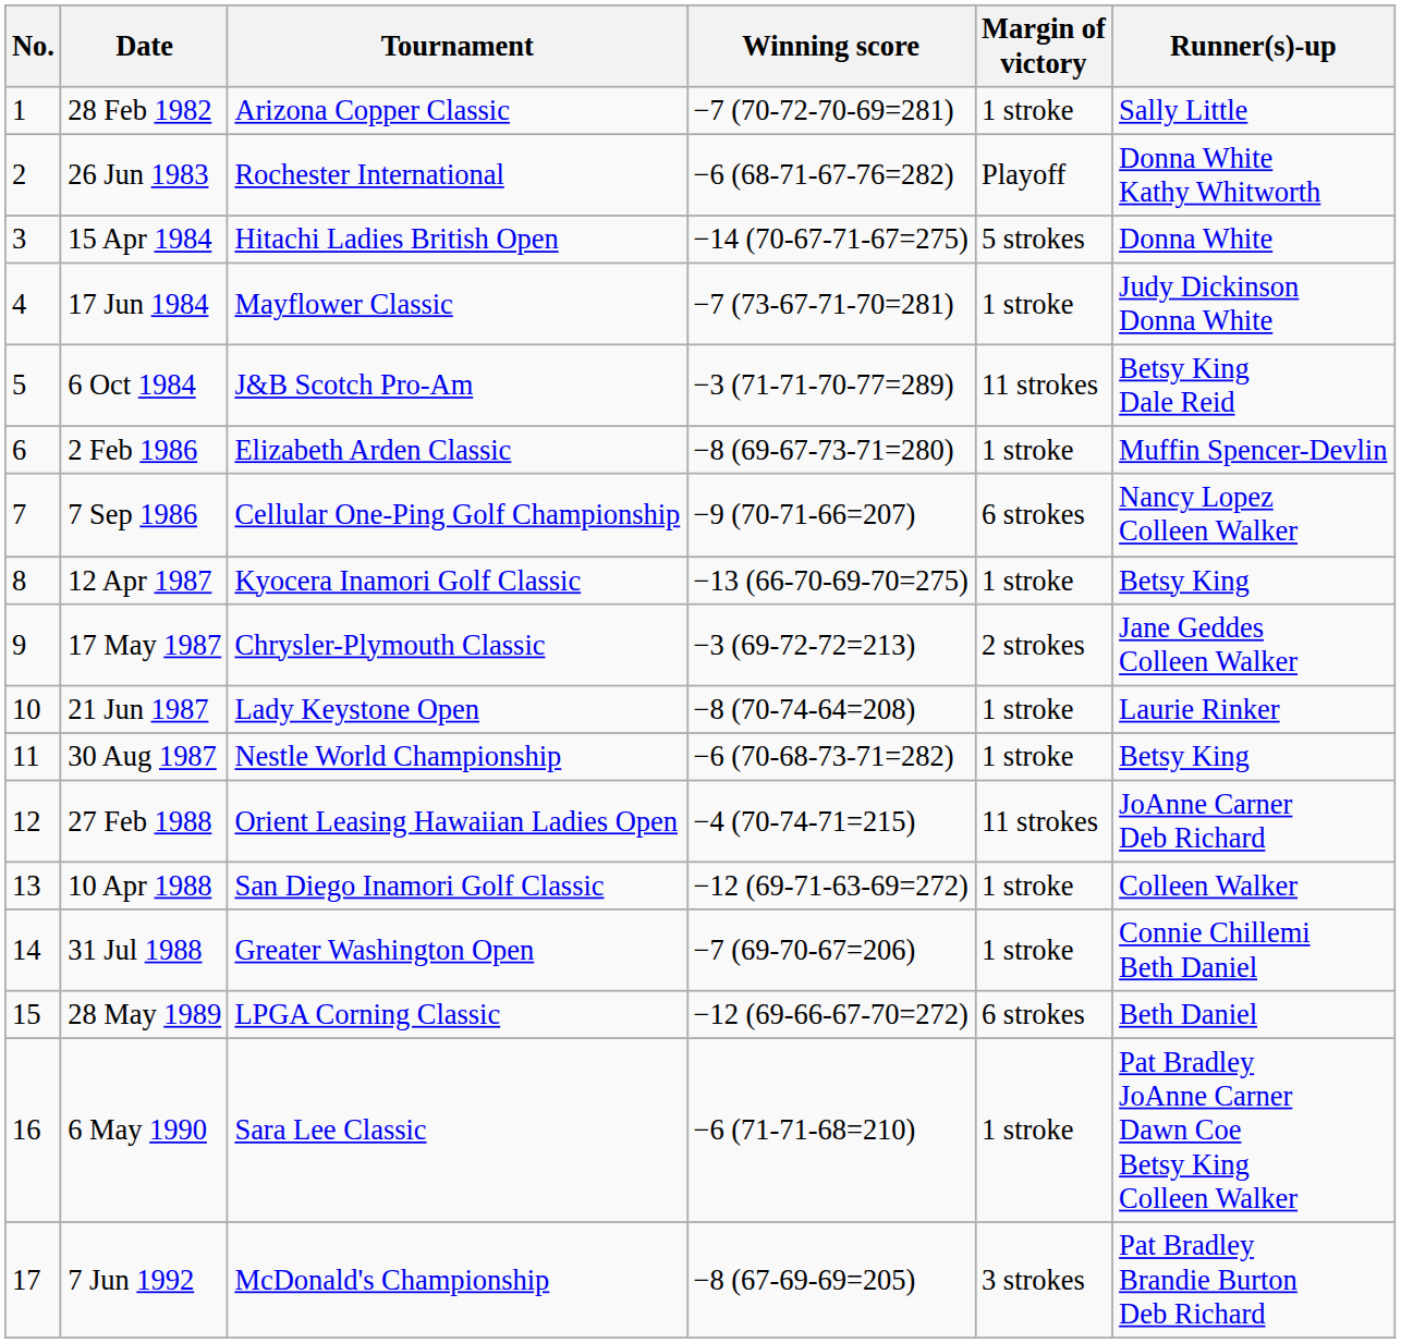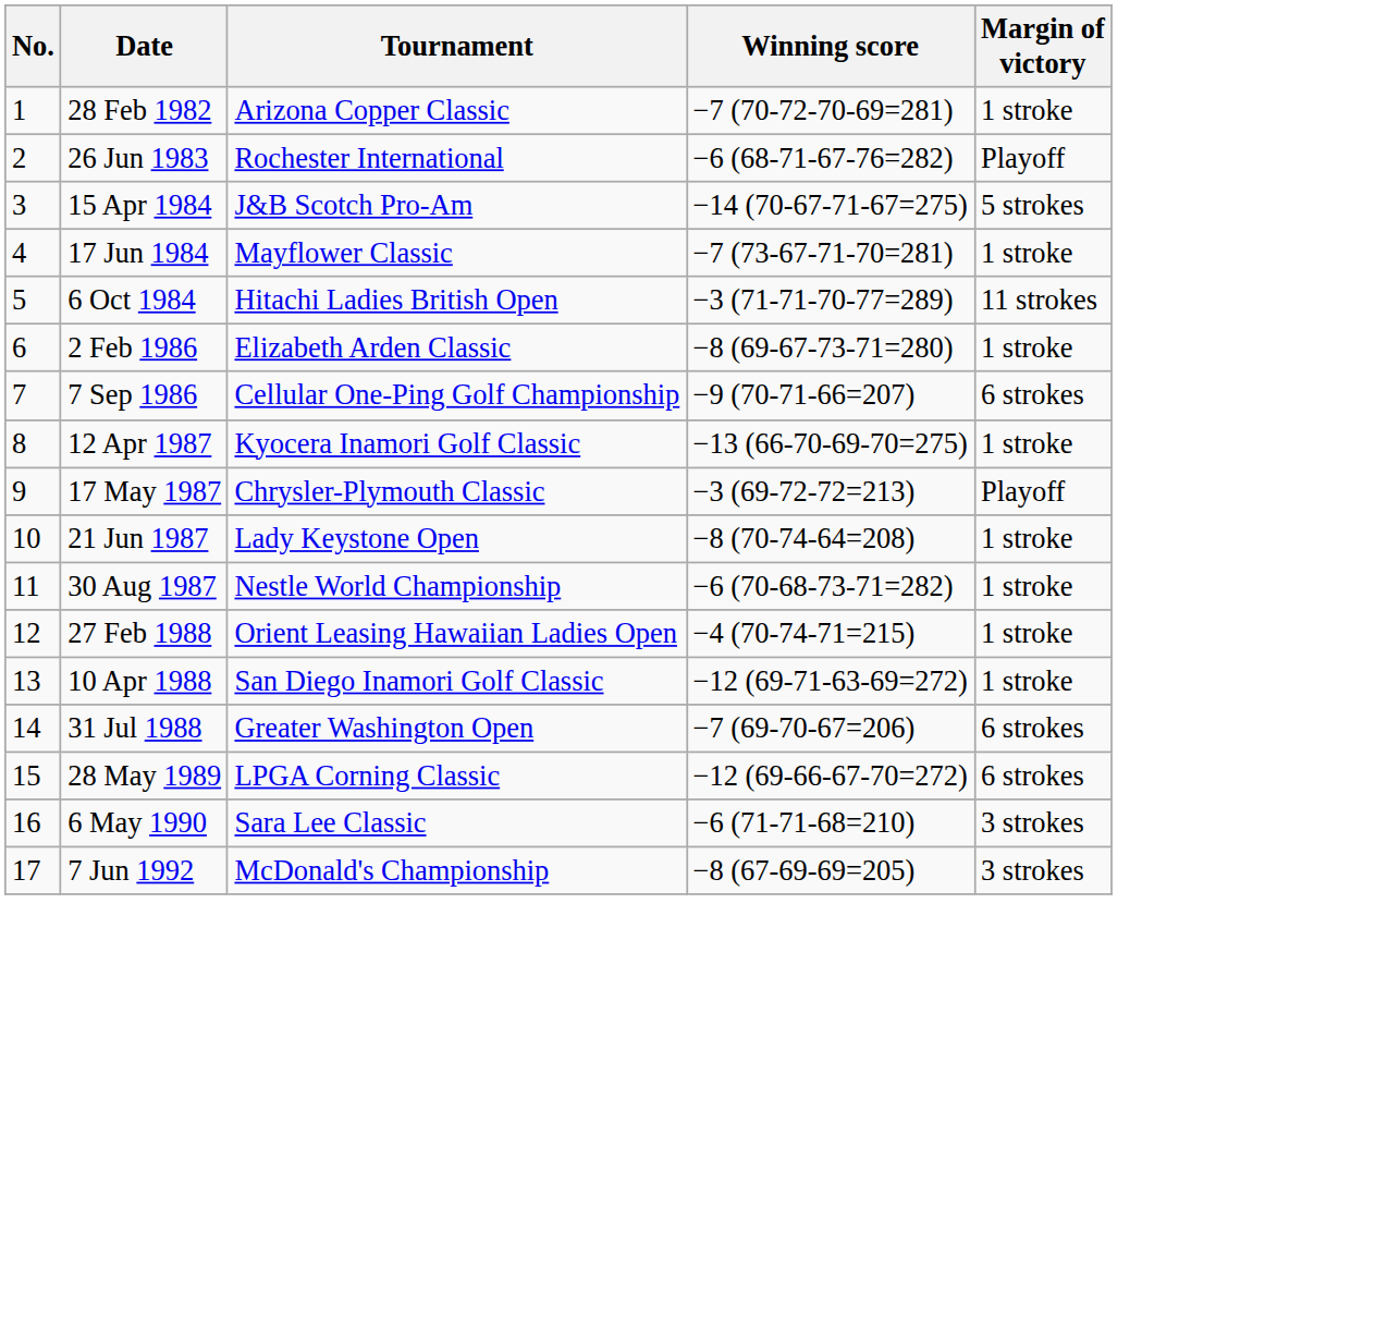 <table class="wikitable" style="font-size:95%;">
 <tr>
 <th>No.</th>
 <th>Date</th>
 <th>Tournament</th>
 <th>Winning score</th>
 <th>Margin of<br>victory</th>
-<th>Runner(s)-up</th>
 </tr>
 <tr>
 <td>1</td>
 <td>28 Feb <a href='#'>1982</a></td>
 <td><a href='#'>Arizona Copper Classic</a></td>
 <td>−7 (70-72-70-69=281)</td>
 <td>1 stroke</td>
-<td> <a href='#'>Sally Little</a></td>
 </tr>
 <tr>
 <td>2</td>
 <td>26 Jun <a href='#'>1983</a></td>
 <td><a href='#'>Rochester International</a></td>
 <td>−6 (68-71-67-76=282)</td>
 <td>Playoff</td>
-<td> <a href='#'>Donna White</a><br> <a href='#'>Kathy Whitworth</a></td>
 </tr>
 <tr>
 <td>3</td>
 <td>15 Apr <a href='#'>1984</a></td>
-<td><a href='#'>Hitachi Ladies British Open</a></td>
+<td><a href='#'>J&B Scotch Pro-Am</a></td>
 <td>−14 (70-67-71-67=275)</td>
 <td>5 strokes</td>
-<td> <a href='#'>Donna White</a></td>
 </tr>
 <tr>
 <td>4</td>
 <td>17 Jun <a href='#'>1984</a></td>
 <td><a href='#'>Mayflower Classic</a></td>
 <td>−7 (73-67-71-70=281)</td>
 <td>1 stroke</td>
-<td> <a href='#'>Judy Dickinson</a><br> <a href='#'>Donna White</a></td>
 </tr>
 <tr>
 <td>5</td>
 <td>6 Oct <a href='#'>1984</a></td>
-<td><a href='#'>J&B Scotch Pro-Am</a></td>
+<td><a href='#'>Hitachi Ladies British Open</a></td>
 <td>−3 (71-71-70-77=289)</td>
 <td>11 strokes</td>
-<td> <a href='#'>Betsy King</a><br> <a href='#'>Dale Reid</a></td>
 </tr>
 <tr>
 <td>6</td>
 <td>2 Feb <a href='#'>1986</a></td>
 <td><a href='#'>Elizabeth Arden Classic</a></td>
 <td>−8 (69-67-73-71=280)</td>
 <td>1 stroke</td>
-<td> <a href='#'>Muffin Spencer-Devlin</a></td>
 </tr>
 <tr>
 <td>7</td>
 <td>7 Sep <a href='#'>1986</a></td>
 <td><a href='#'>Cellular One-Ping Golf Championship</a></td>
 <td>−9 (70-71-66=207)</td>
 <td>6 strokes</td>
-<td> <a href='#'>Nancy Lopez</a><br> <a href='#'>Colleen Walker</a></td>
 </tr>
 <tr>
 <td>8</td>
 <td>12 Apr <a href='#'>1987</a></td>
 <td><a href='#'>Kyocera Inamori Golf Classic</a></td>
 <td>−13 (66-70-69-70=275)</td>
 <td>1 stroke</td>
-<td> <a href='#'>Betsy King</a></td>
 </tr>
 <tr>
 <td>9</td>
 <td>17 May <a href='#'>1987</a></td>
 <td><a href='#'>Chrysler-Plymouth Classic</a></td>
 <td>−3 (69-72-72=213)</td>
-<td>2 strokes</td>
-<td> <a href='#'>Jane Geddes</a><br> <a href='#'>Colleen Walker</a></td>
+<td>Playoff</td>
 </tr>
 <tr>
 <td>10</td>
 <td>21 Jun <a href='#'>1987</a></td>
 <td><a href='#'>Lady Keystone Open</a></td>
 <td>−8 (70-74-64=208)</td>
 <td>1 stroke</td>
-<td> <a href='#'>Laurie Rinker</a></td>
 </tr>
 <tr>
 <td>11</td>
 <td>30 Aug <a href='#'>1987</a></td>
 <td><a href='#'>Nestle World Championship</a></td>
 <td>−6 (70-68-73-71=282)</td>
 <td>1 stroke</td>
-<td> <a href='#'>Betsy King</a></td>
 </tr>
 <tr>
 <td>12</td>
 <td>27 Feb <a href='#'>1988</a></td>
 <td><a href='#'>Orient Leasing Hawaiian Ladies Open</a></td>
 <td>−4 (70-74-71=215)</td>
-<td>11 strokes</td>
-<td> <a href='#'>JoAnne Carner</a><br> <a href='#'>Deb Richard</a></td>
+<td>1 stroke</td>
 </tr>
 <tr>
 <td>13</td>
 <td>10 Apr <a href='#'>1988</a></td>
 <td><a href='#'>San Diego Inamori Golf Classic</a></td>
 <td>−12 (69-71-63-69=272)</td>
 <td>1 stroke</td>
-<td> <a href='#'>Colleen Walker</a></td>
 </tr>
 <tr>
 <td>14</td>
 <td>31 Jul <a href='#'>1988</a></td>
 <td><a href='#'>Greater Washington Open</a></td>
 <td>−7 (69-70-67=206)</td>
-<td>1 stroke</td>
-<td> <a href='#'>Connie Chillemi</a><br> <a href='#'>Beth Daniel</a></td>
+<td>6 strokes</td>
 </tr>
 <tr>
 <td>15</td>
 <td>28 May <a href='#'>1989</a></td>
 <td><a href='#'>LPGA Corning Classic</a></td>
 <td>−12 (69-66-67-70=272)</td>
 <td>6 strokes</td>
-<td> <a href='#'>Beth Daniel</a></td>
 </tr>
 <tr>
 <td>16</td>
 <td>6 May <a href='#'>1990</a></td>
 <td><a href='#'>Sara Lee Classic</a></td>
 <td>−6 (71-71-68=210)</td>
-<td>1 stroke</td>
-<td> <a href='#'>Pat Bradley</a><br> <a href='#'>JoAnne Carner</a><br> <a href='#'>Dawn Coe</a><br> <a href='#'>Betsy King</a><br> <a href='#'>Colleen Walker</a></td>
+<td>3 strokes</td>
 </tr>
 <tr>
 <td>17</td>
 <td>7 Jun <a href='#'>1992</a></td>
 <td><a href='#'>McDonald's Championship</a></td>
 <td>−8 (67-69-69=205)</td>
 <td>3 strokes</td>
-<td> <a href='#'>Pat Bradley</a><br> <a href='#'>Brandie Burton</a><br> <a href='#'>Deb Richard</a></td>
 </tr>
 </table>
